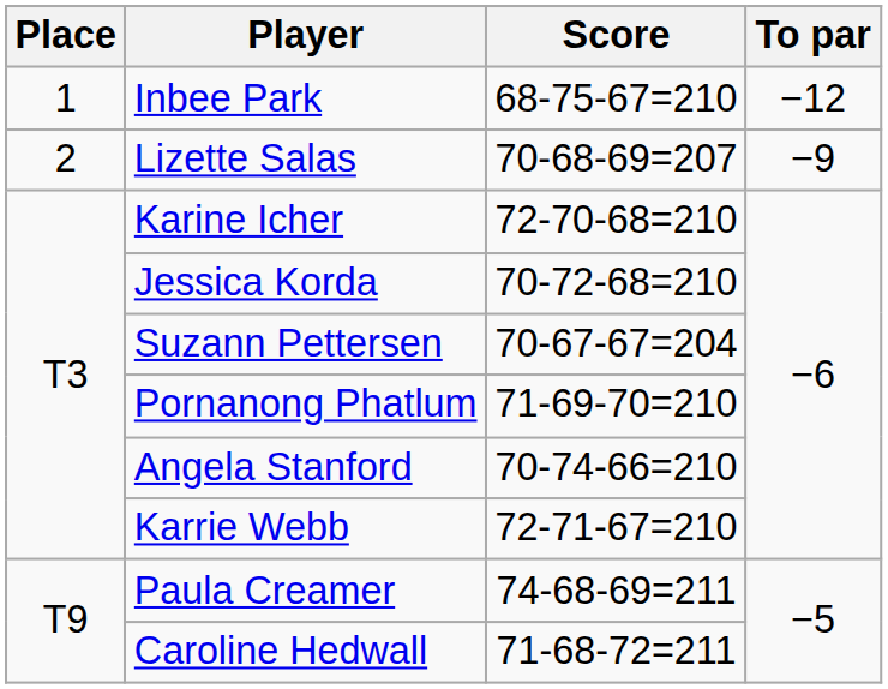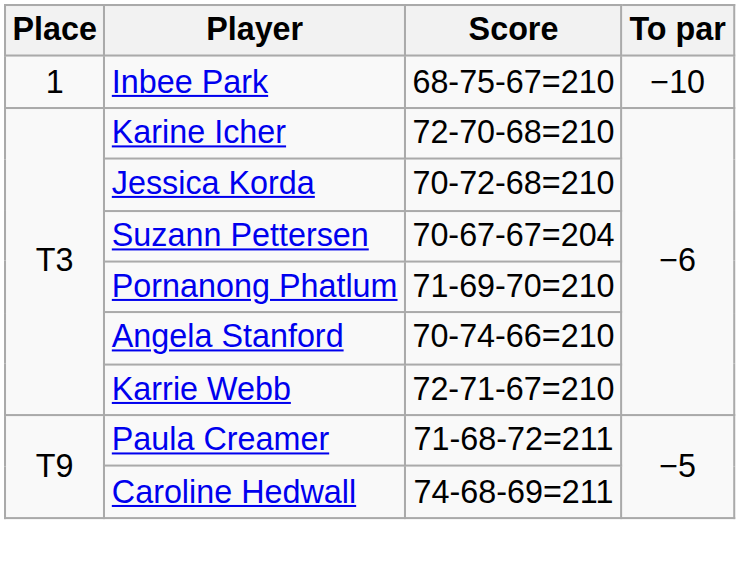 <table class="wikitable">
 <tr>
 <th>Place</th>
 <th>Player</th>
 <th>Score</th>
 <th>To par</th>
 </tr>
 <tr>
 <td align=center>1</td>
 <td> <a href='#'>Inbee Park</a></td>
 <td align=center>68-75-67=210</td>
-<td align=center>−12</td>
-</tr>
-<tr>
-<td align=center>2</td>
-<td> <a href='#'>Lizette Salas</a></td>
-<td align=center>70-68-69=207</td>
-<td align=center>−9</td>
+<td align=center>−10</td>
 </tr>
 <tr>
 <td align=center rowspan=6>T3</td>
 <td> <a href='#'>Karine Icher</a></td>
 <td align=center>72-70-68=210</td>
 <td align=center rowspan=6>−6</td>
 </tr>
 <tr>
 <td> <a href='#'>Jessica Korda</a></td>
 <td align=center>70-72-68=210</td>
 </tr>
 <tr>
 <td> <a href='#'>Suzann Pettersen</a></td>
 <td align=center>70-67-67=204</td>
 </tr>
 <tr>
 <td> <a href='#'>Pornanong Phatlum</a></td>
 <td align=center>71-69-70=210</td>
 </tr>
 <tr>
 <td> <a href='#'>Angela Stanford</a></td>
 <td align=center>70-74-66=210</td>
 </tr>
 <tr>
 <td> <a href='#'>Karrie Webb</a></td>
 <td align=center>72-71-67=210</td>
 </tr>
 <tr>
 <td align=center rowspan=2>T9</td>
 <td> <a href='#'>Paula Creamer</a></td>
-<td align=center>74-68-69=211</td>
+<td align=center>71-68-72=211</td>
 <td align=center rowspan=2>−5</td>
 </tr>
 <tr>
 <td> <a href='#'>Caroline Hedwall</a></td>
-<td align=center>71-68-72=211</td>
+<td align=center>74-68-69=211</td>
 </tr>
 </table>
